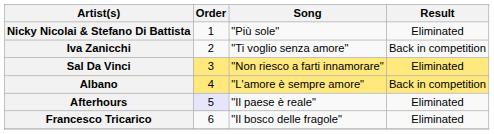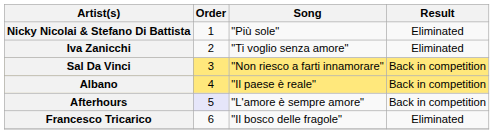 <table class="wikitable plainrowheaders sortable">
 <tr>
 <th>Artist(s)</th>
 <th>Order</th>
 <th>Song</th>
 <th>Result</th>
 </tr>
 <tr>
 <th scope="row">Nicky Nicolai & Stefano Di Battista</th>
 <td style="text-align:center;">1</td>
 <td>"Più sole"</td>
 <td style="text-align:center;">Eliminated</td>
 </tr>
 <tr>
 <th scope="row">Iva Zanicchi</th>
 <td style="text-align:center;">2</td>
 <td>"Ti voglio senza amore"</td>
-<td style="text-align:center;">Back in competition</td>
+<td style="text-align:center;">Eliminated</td>
 </tr>
 <tr style="background:#ffe87c;">
 <th scope="row">Sal Da Vinci</th>
 <td style="text-align:center;">3</td>
 <td>"Non riesco a farti innamorare"</td>
-<td style="text-align:center;">Eliminated</td>
+<td style="text-align:center;">Back in competition</td>
 </tr>
 <tr style="background:#ffe87c;">
 <th scope="row">Albano</th>
 <td style="text-align:center;">4</td>
-<td>"L'amore è sempre amore"</td>
+<td>"Il paese è reale"</td>
 <td style="text-align:center;">Back in competition</td>
 </tr>
 <tr>
 <th scope="row">Afterhours</th>
 <td style="background: lavender; text-align:center;">5</td>
-<td>"Il paese è reale"</td>
-<td style="text-align:center;">Eliminated</td>
+<td>"L'amore è sempre amore"</td>
+<td style="text-align:center;">Back in competition</td>
 </tr>
 <tr>
 <th scope="row">Francesco Tricarico</th>
 <td style="text-align:center;">6</td>
 <td>"Il bosco delle fragole"</td>
 <td style="text-align:center;">Eliminated</td>
 </tr>
 <tr>
 </tr>
 </table>
